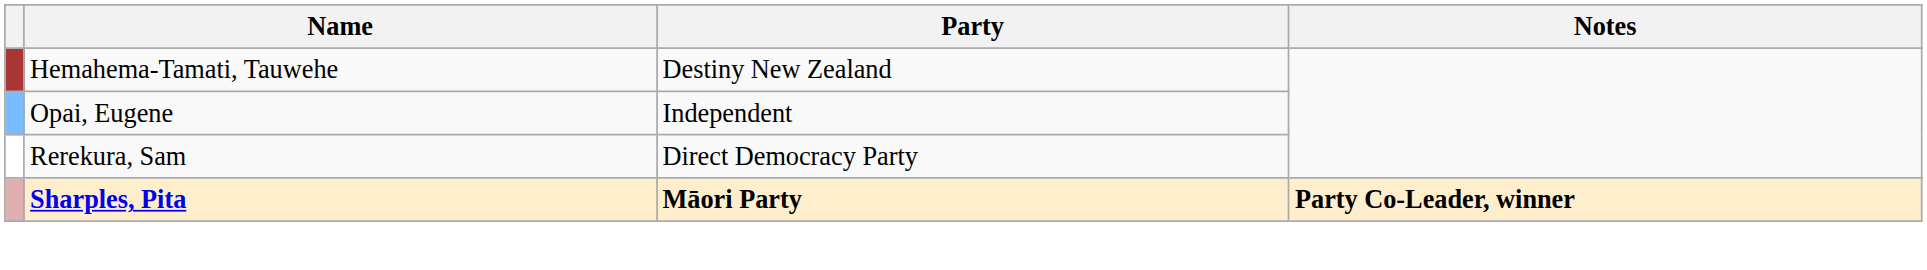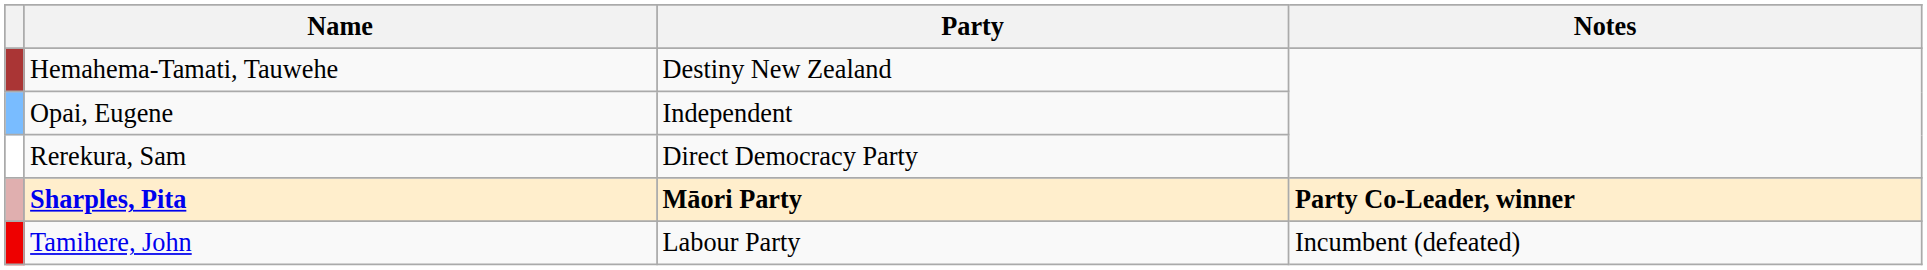 <table class="wikitable" width="70%" style="font-size:95%;">
 <tr>
 <th width=1%></th>
 <th width=33%>Name</th>
 <th width=33%>Party</th>
 <th width=33%>Notes</th>
 </tr>
 <tr -->
 <td bgcolor=#aa3535></td>
 <td>Hemahema-Tamati, Tauwehe</td>
 <td>Destiny New Zealand</td>
 </tr>
 <tr -->
 <td bgcolor=#79bcff></td>
 <td>Opai, Eugene</td>
 <td>Independent</td>
 </tr>
 <tr -->
 <td bgcolor=#ffffff></td>
 <td>Rerekura, Sam</td>
 <td>Direct Democracy Party</td>
 </tr>
 <tr ---- bgcolor=#FFEECC>
 <td bgcolor=#e0afaf></td>
 <td><strong><a href='#'>Sharples, Pita</a></strong></td>
 <td><strong>Māori Party</strong></td>
 <td><strong>Party Co-Leader, winner</strong></td>
 </tr>
+<tr -->
+<td bgcolor=#ee0000></td>
+<td><a href='#'>Tamihere, John</a></td>
+<td>Labour Party</td>
+<td>Incumbent (defeated)</td>
+</tr>
 </table>
